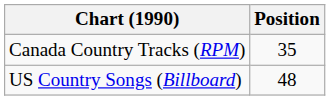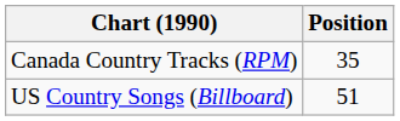 <table class="wikitable sortable">
 <tr>
 <th scope="col">Chart (1990)</th>
 <th scope="col">Position</th>
 </tr>
 <tr>
 <td>Canada Country Tracks (<em><a href='#'>RPM</a></em>)</td>
 <td align="center">35</td>
 </tr>
 <tr>
 <td>US <a href='#'>Country Songs</a> (<em><a href='#'>Billboard</a></em>)</td>
-<td align="center">48</td>
+<td align="center">51</td>
 </tr>
 </table>
